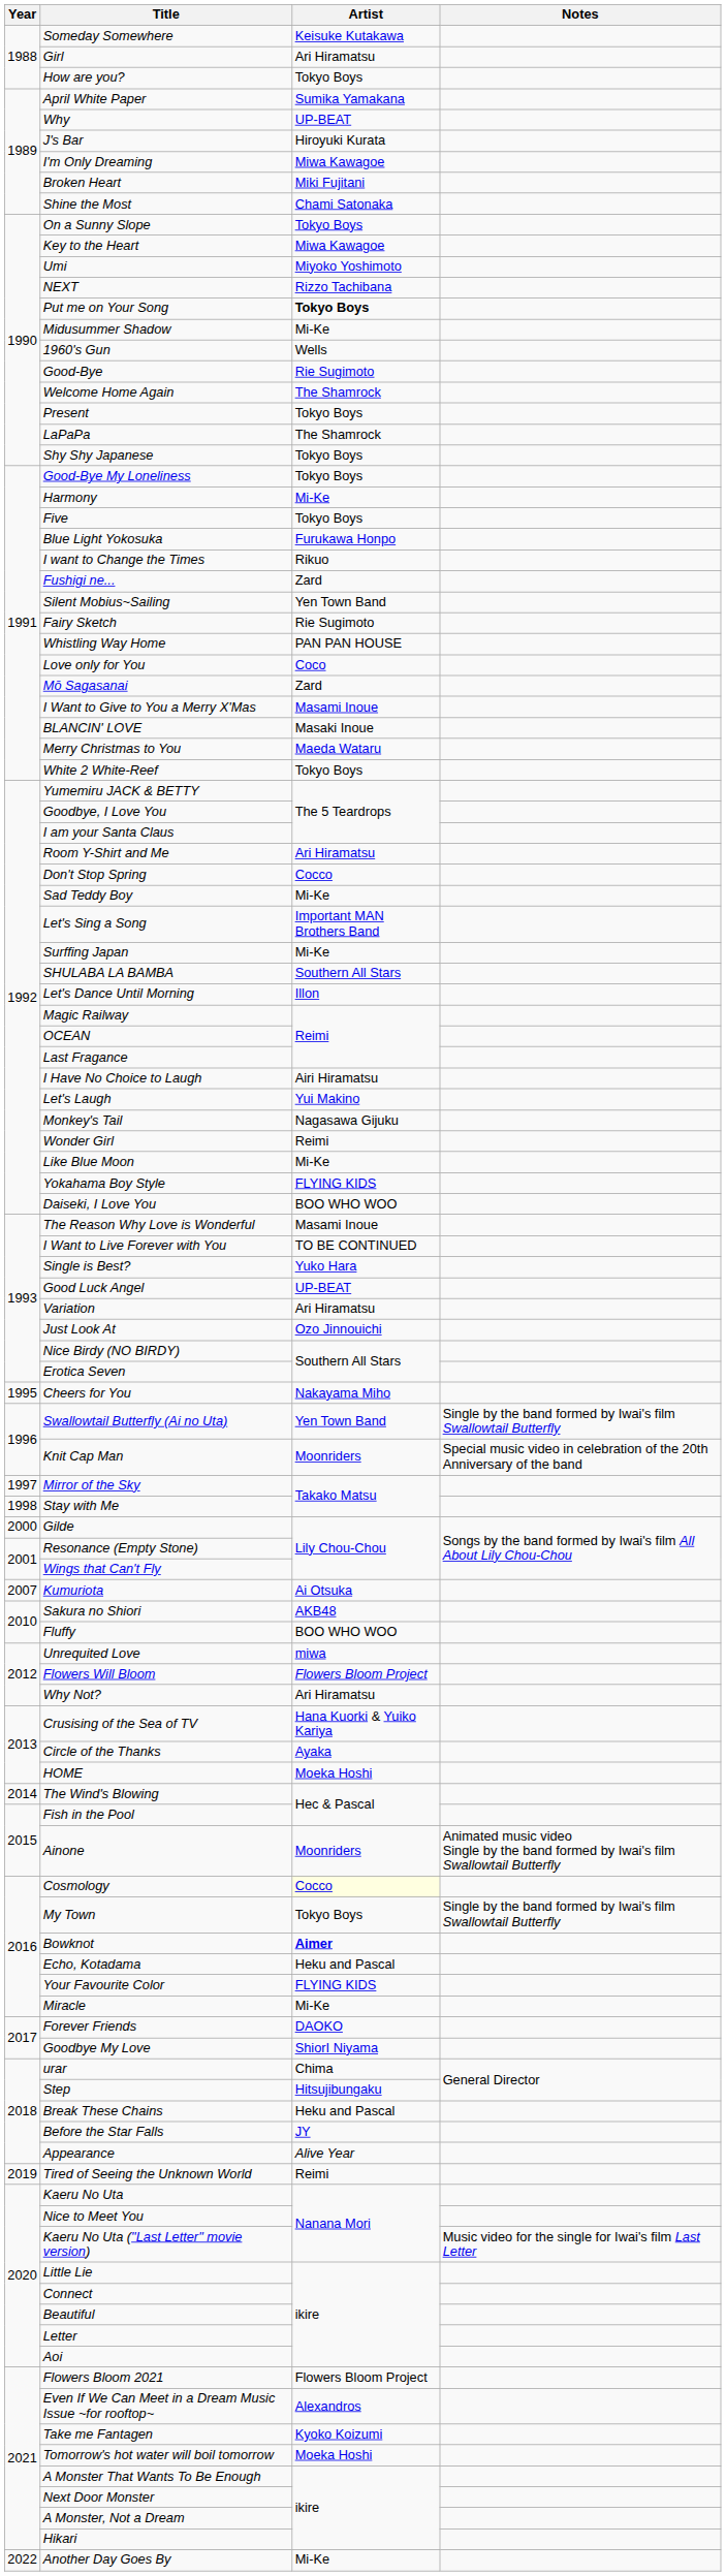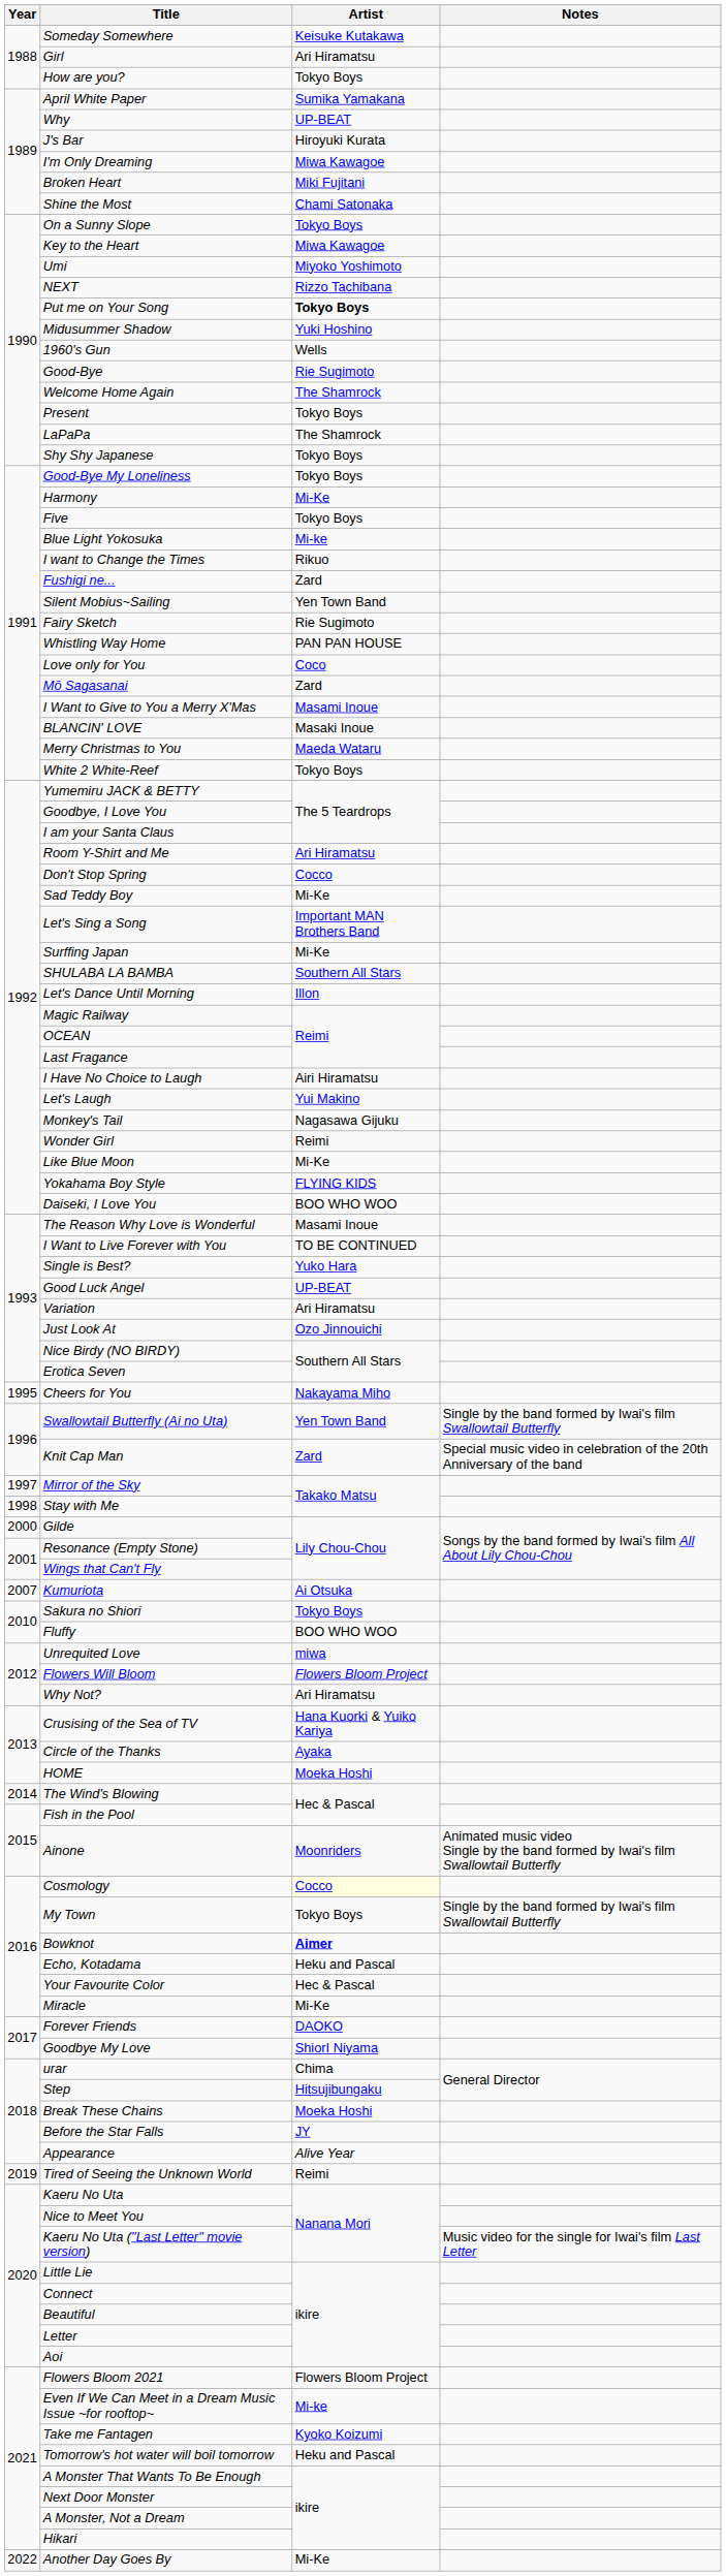 <table class="wikitable sortable">
 <tr>
 <th>Year</th>
 <th>Title</th>
 <th>Artist</th>
 <th>Notes</th>
 </tr>
 <tr>
 <td rowspan=3>1988</td>
 <td><em>Someday Somewhere</em></td>
 <td><a href='#'>Keisuke Kutakawa</a></td>
 <td></td>
 </tr>
 <tr>
 <td><em>Girl</em></td>
 <td>Ari Hiramatsu</td>
 <td></td>
 </tr>
 <tr>
 <td><em>How are you?</em></td>
 <td>Tokyo Boys</td>
 <td></td>
 </tr>
 <tr>
 <td rowspan=6>1989</td>
 <td><em>April White Paper</em></td>
 <td><a href='#'>Sumika Yamakana</a></td>
 <td></td>
 </tr>
 <tr>
 <td><em>Why</em></td>
 <td><a href='#'>UP-BEAT</a></td>
 <td></td>
 </tr>
 <tr>
 <td><em>J's Bar</em></td>
 <td>Hiroyuki Kurata</td>
 <td></td>
 </tr>
 <tr>
 <td><em>I'm Only Dreaming</em></td>
 <td><a href='#'>Miwa Kawagoe</a></td>
 <td></td>
 </tr>
 <tr>
 <td><em>Broken Heart</em></td>
 <td><a href='#'>Miki Fujitani</a></td>
 <td></td>
 </tr>
 <tr>
 <td><em>Shine the Most</em></td>
 <td><a href='#'>Chami Satonaka</a></td>
 <td></td>
 </tr>
 <tr>
 <td rowspan=12>1990</td>
 <td><em>On a Sunny Slope</em></td>
 <td><a href='#'>Tokyo Boys</a></td>
 <td></td>
 </tr>
 <tr>
 <td><em>Key to the Heart</em></td>
 <td><a href='#'>Miwa Kawagoe</a></td>
 <td></td>
 </tr>
 <tr>
 <td><em>Umi</em></td>
 <td><a href='#'>Miyoko Yoshimoto</a></td>
 <td></td>
 </tr>
 <tr>
 <td><em>NEXT</em></td>
 <td><a href='#'>Rizzo Tachibana</a></td>
 <td></td>
 </tr>
 <tr>
 <td><em>Put me on Your Song</em></td>
 <td><strong>Tokyo Boys</strong></td>
 <td></td>
 </tr>
 <tr>
 <td><em>Midusummer Shadow</em></td>
-<td>Mi-Ke</td>
+<td><a href='#'>Yuki Hoshino</a></td>
 <td></td>
 </tr>
 <tr>
 <td><em>1960's Gun</em></td>
 <td>Wells</td>
 <td></td>
 </tr>
 <tr>
 <td><em>Good-Bye</em></td>
 <td><a href='#'>Rie Sugimoto</a></td>
 <td></td>
 </tr>
 <tr>
 <td><em>Welcome Home Again</em></td>
 <td><a href='#'>The Shamrock</a></td>
 <td></td>
 </tr>
 <tr>
 <td><em>Present</em></td>
 <td>Tokyo Boys</td>
 <td></td>
 </tr>
 <tr>
 <td><em>LaPaPa</em></td>
 <td>The Shamrock</td>
 <td></td>
 </tr>
 <tr>
 <td><em>Shy Shy Japanese </em></td>
 <td>Tokyo Boys</td>
 <td></td>
 </tr>
 <tr>
 <td rowspan=15>1991</td>
 <td><em><a href='#'>Good-Bye My Loneliness</a></em></td>
 <td>Tokyo Boys</td>
 <td></td>
 </tr>
 <tr>
 <td><em>Harmony</em></td>
 <td><a href='#'>Mi-Ke</a></td>
 <td></td>
 </tr>
 <tr>
 <td><em>Five</em></td>
 <td>Tokyo Boys</td>
 <td></td>
 </tr>
 <tr>
 <td><em>Blue Light Yokosuka</em></td>
-<td><a href='#'>Furukawa Honpo</a></td>
+<td><a href='#'>Mi-ke</a></td>
 <td></td>
 </tr>
 <tr>
 <td><em>I want to Change the Times</em></td>
 <td>Rikuo</td>
 <td></td>
 </tr>
 <tr>
 <td><em><a href='#'>Fushigi ne...</a></em></td>
 <td>Zard</td>
 <td></td>
 </tr>
 <tr>
 <td><em>Silent Mobius~Sailing</em></td>
 <td>Yen Town Band</td>
 <td></td>
 </tr>
 <tr>
 <td><em>Fairy Sketch</em></td>
 <td>Rie Sugimoto</td>
 <td></td>
 </tr>
 <tr>
 <td><em>Whistling Way Home</em></td>
 <td>PAN PAN HOUSE</td>
 <td></td>
 </tr>
 <tr>
 <td><em>Love only for You</em></td>
 <td><a href='#'>Coco</a></td>
 <td></td>
 </tr>
 <tr>
 <td><em><a href='#'>Mō Sagasanai</a></em></td>
 <td>Zard</td>
 <td></td>
 </tr>
 <tr>
 <td><em>I Want to Give to You a Merry X'Mas</em></td>
 <td><a href='#'>Masami Inoue</a></td>
 <td></td>
 </tr>
 <tr>
 <td><em>BLANCIN' LOVE</em></td>
 <td>Masaki Inoue</td>
 <td></td>
 </tr>
 <tr>
 <td><em>Merry Christmas to You</em></td>
 <td><a href='#'>Maeda Wataru</a></td>
 <td></td>
 </tr>
 <tr>
 <td><em>White 2 White-Reef</em></td>
 <td>Tokyo Boys</td>
 <td></td>
 </tr>
 <tr>
 <td rowspan=20>1992</td>
 <td><em>Yumemiru JACK & BETTY</em></td>
 <td rowspan=3>The 5 Teardrops</td>
 <td></td>
 </tr>
 <tr>
 <td><em>Goodbye, I Love You</em></td>
 <td></td>
 </tr>
 <tr>
 <td><em>I am your Santa Claus</em></td>
 <td></td>
 </tr>
 <tr>
 <td><em>Room Y-Shirt and Me</em></td>
 <td><a href='#'>Ari Hiramatsu</a></td>
 <td></td>
 </tr>
 <tr>
 <td><em>Don't Stop Spring</em></td>
 <td><a href='#'>Cocco</a></td>
 <td></td>
 </tr>
 <tr>
 <td><em>Sad Teddy Boy</em></td>
 <td>Mi-Ke</td>
 <td></td>
 </tr>
 <tr>
 <td><em>Let's Sing a Song</em></td>
 <td><a href='#'>Important MAN Brothers Band</a></td>
 <td></td>
 </tr>
 <tr>
 <td><em>Surffing Japan</em></td>
 <td>Mi-Ke</td>
 <td></td>
 </tr>
 <tr>
 <td><em>SHULABA LA BAMBA</em></td>
 <td><a href='#'>Southern All Stars</a></td>
 <td></td>
 </tr>
 <tr>
 <td><em>Let's Dance Until Morning</em></td>
 <td><a href='#'>Illon</a></td>
 <td></td>
 </tr>
 <tr>
 <td><em>Magic Railway</em></td>
 <td rowspan=3><a href='#'>Reimi</a></td>
 <td></td>
 </tr>
 <tr>
 <td><em>OCEAN</em></td>
 <td></td>
 </tr>
 <tr>
 <td><em>Last Fragance</em></td>
 <td></td>
 </tr>
 <tr>
 <td><em>I Have No Choice to Laugh</em></td>
 <td>Airi Hiramatsu</td>
 <td></td>
 </tr>
 <tr>
 <td><em>Let's Laugh</em></td>
 <td><a href='#'>Yui Makino</a></td>
 <td></td>
 </tr>
 <tr>
 <td><em>Monkey's Tail</em></td>
 <td>Nagasawa Gijuku</td>
 <td></td>
 </tr>
 <tr>
 <td><em>Wonder Girl</em></td>
 <td>Reimi</td>
 <td></td>
 </tr>
 <tr>
 <td><em>Like Blue Moon</em></td>
 <td>Mi-Ke</td>
 <td></td>
 </tr>
 <tr>
 <td><em>Yokahama Boy Style</em></td>
 <td><a href='#'>FLYING KIDS</a></td>
 <td></td>
 </tr>
 <tr>
 <td><em>Daiseki, I Love You</em></td>
 <td>BOO WHO WOO</td>
 <td></td>
 </tr>
 <tr>
 <td rowspan=8>1993</td>
 <td><em>The Reason Why Love is Wonderful</em></td>
 <td>Masami Inoue</td>
 <td></td>
 </tr>
 <tr>
 <td><em>I Want to Live Forever with You</em></td>
 <td>TO BE CONTINUED</td>
 <td></td>
 </tr>
 <tr>
 <td><em>Single is Best?</em></td>
 <td><a href='#'>Yuko Hara</a></td>
 <td></td>
 </tr>
 <tr>
 <td><em>Good Luck Angel </em></td>
 <td><a href='#'>UP-BEAT</a></td>
 <td></td>
 </tr>
 <tr>
 <td><em>Variation</em></td>
 <td>Ari Hiramatsu</td>
 <td></td>
 </tr>
 <tr>
 <td><em>Just Look At</em></td>
 <td><a href='#'>Ozo Jinnouichi</a></td>
 <td></td>
 </tr>
 <tr>
 <td><em>Nice Birdy (NO BIRDY)</em></td>
 <td rowspan=2>Southern All Stars</td>
 <td></td>
 </tr>
 <tr>
 <td><em>Erotica Seven</em></td>
 <td></td>
 </tr>
 <tr>
 <td>1995</td>
 <td><em>Cheers for You</em></td>
 <td><a href='#'>Nakayama Miho</a></td>
 <td></td>
 </tr>
 <tr>
 <td rowspan=2>1996</td>
 <td><em><a href='#'>Swallowtail Butterfly (Ai no Uta)</a></em></td>
 <td><a href='#'>Yen Town Band</a></td>
 <td>Single by the band formed by Iwai's film <em><a href='#'>Swallowtail Butterfly</a></em></td>
 </tr>
 <tr>
 <td><em>Knit Cap Man</em></td>
-<td><a href='#'>Moonriders</a></td>
+<td><a href='#'>Zard</a></td>
 <td>Special music video in celebration of the 20th Anniversary of the band</td>
 </tr>
 <tr>
 <td>1997</td>
 <td><em><a href='#'>Mirror of the Sky</a></em></td>
 <td rowspan=2><a href='#'>Takako Matsu</a></td>
 <td></td>
 </tr>
 <tr>
 <td>1998</td>
 <td><em>Stay with Me</em></td>
 <td></td>
 </tr>
 <tr>
 <td>2000</td>
 <td><em>Gilde</em></td>
 <td rowspan=3><a href='#'>Lily Chou-Chou</a></td>
 <td rowspan=3>Songs by the band formed by Iwai's film <em><a href='#'>All About Lily Chou-Chou</a></em></td>
 </tr>
 <tr>
 <td rowspan=2>2001</td>
 <td><em>Resonance (Empty Stone)</em></td>
 </tr>
 <tr>
 <td><em><a href='#'>Wings that Can't Fly</a></em></td>
 </tr>
 <tr>
 <td>2007</td>
 <td><em><a href='#'>Kumuriota</a></em></td>
 <td><a href='#'>Ai Otsuka</a></td>
 <td></td>
 </tr>
 <tr>
 <td rowspan=2>2010</td>
 <td><em>Sakura no Shiori</em></td>
-<td><a href='#'>AKB48</a></td>
+<td><a href='#'>Tokyo Boys</a></td>
 <td></td>
 </tr>
 <tr>
 <td><em>Fluffy</em></td>
 <td>BOO WHO WOO</td>
 <td></td>
 </tr>
 <tr>
 <td rowspan=3>2012</td>
 <td><em>Unrequited Love</em></td>
 <td><a href='#'>miwa</a></td>
 <td></td>
 </tr>
 <tr>
 <td><em><a href='#'>Flowers Will Bloom</a></em></td>
 <td><em><a href='#'>Flowers Bloom Project</a></em></td>
 <td></td>
 </tr>
 <tr>
 <td><em>Why Not?</em></td>
 <td>Ari Hiramatsu</td>
 <td></td>
 </tr>
 <tr>
 <td rowspan=3>2013</td>
 <td><em>Crusising of the Sea of TV</em></td>
 <td><a href='#'>Hana Kuorki</a> & <a href='#'>Yuiko Kariya</a></td>
 <td></td>
 </tr>
 <tr>
 <td><em>Circle of the Thanks</em></td>
 <td><a href='#'>Ayaka</a></td>
 <td></td>
 </tr>
 <tr>
 <td><em>HOME</em></td>
 <td><a href='#'>Moeka Hoshi</a></td>
 <td></td>
 </tr>
 <tr>
 <td>2014</td>
 <td><em>The Wind's Blowing</em></td>
 <td rowspan=2>Hec & Pascal</td>
 <td></td>
 </tr>
 <tr>
 <td rowspan=2>2015</td>
 <td><em>Fish in the Pool</em></td>
 <td></td>
 </tr>
 <tr>
 <td><em>Ainone</em></td>
 <td><a href='#'>Moonriders</a></td>
 <td>Animated music video<br>Single by the band formed by Iwai's film <em>Swallowtail Butterfly</em></td>
 </tr>
 <tr>
 <td rowspan=6>2016</td>
 <td><em>Cosmology</em></td>
 <td style="background: lightyellow;"><a href='#'>Cocco</a></td>
 <td></td>
 </tr>
 <tr>
 <td><em>My Town</em></td>
 <td>Tokyo Boys</td>
 <td>Single by the band formed by Iwai's film <em>Swallowtail Butterfly</em></td>
 </tr>
 <tr>
 <td><em>Bowknot</em></td>
 <td><strong><a href='#'>Aimer</a></strong></td>
 <td></td>
 </tr>
 <tr>
 <td><em>Echo, Kotadama</em></td>
 <td>Heku and Pascal</td>
 <td></td>
 </tr>
 <tr>
 <td><em>Your Favourite Color</em></td>
-<td><a href='#'>FLYING KIDS</a></td>
+<td>Hec & Pascal</td>
 <td></td>
 </tr>
 <tr>
 <td><em>Miracle</em></td>
 <td>Mi-Ke</td>
 </tr>
 <tr>
 <td rowspan=2>2017</td>
 <td><em>Forever Friends</em></td>
 <td><a href='#'>DAOKO</a></td>
 <td></td>
 </tr>
 <tr>
 <td><em>Goodbye My Love</em></td>
 <td><a href='#'>ShiorI Niyama</a></td>
 <td></td>
 </tr>
 <tr>
 <td rowspan=5>2018</td>
 <td><em>urar</em></td>
 <td>Chima</td>
 <td rowspan=2>General Director</td>
 </tr>
 <tr>
 <td><em>Step</em></td>
 <td><a href='#'>Hitsujibungaku</a></td>
 </tr>
 <tr>
 <td><em>Break These Chains</em></td>
-<td>Heku and Pascal</td>
+<td><a href='#'>Moeka Hoshi</a></td>
 <td></td>
 </tr>
 <tr>
 <td><em>Before the Star Falls</em></td>
 <td><a href='#'>JY</a></td>
 <td></td>
 </tr>
 <tr>
 <td><em>Appearance</em></td>
 <td><em>Alive Year</em></td>
 <td></td>
 </tr>
 <tr>
 <td>2019</td>
 <td><em>Tired of Seeing the Unknown World</em></td>
 <td>Reimi</td>
 <td></td>
 </tr>
 <tr>
 <td rowspan=8>2020</td>
 <td><em>Kaeru No Uta</em></td>
 <td rowspan=3><a href='#'>Nanana Mori</a></td>
 </tr>
 <tr>
 <td><em>Nice to Meet You</em></td>
 <td></td>
 </tr>
 <tr>
 <td><em>Kaeru No Uta (<a href='#'>"Last Letter" movie version</a>)</em></td>
 <td>Music video for the single for Iwai's film <em><a href='#'>Last Letter</a></em></td>
 </tr>
 <tr>
 <td><em>Little Lie</em></td>
 <td rowspan=5>ikire</td>
 <td></td>
 </tr>
 <tr>
 <td><em>Connect</em></td>
 <td></td>
 </tr>
 <tr>
 <td><em>Beautiful</em></td>
 <td></td>
 </tr>
 <tr>
 <td><em>Letter</em></td>
 <td></td>
 </tr>
 <tr>
 <td><em>Aoi</em></td>
 <td></td>
 </tr>
 <tr>
 <td rowspan=8>2021</td>
 <td><em>Flowers Bloom 2021</em></td>
 <td>Flowers Bloom Project</td>
 <td></td>
 </tr>
 <tr>
 <td><em>Even If We Can Meet in a Dream Music Issue ~for rooftop~</em></td>
-<td><a href='#'>Alexandros</a></td>
+<td><a href='#'>Mi-ke</a></td>
 <td></td>
 </tr>
 <tr>
 <td><em>Take me Fantagen</em></td>
 <td><a href='#'>Kyoko Koizumi</a></td>
 <td></td>
 </tr>
 <tr>
 <td><em>Tomorrow's hot water will boil tomorrow</em></td>
-<td><a href='#'>Moeka Hoshi</a></td>
+<td>Heku and Pascal</td>
 <td></td>
 </tr>
 <tr>
 <td><em>A Monster That Wants To Be Enough</em></td>
 <td rowspan=4>ikire</td>
 <td></td>
 </tr>
 <tr>
 <td><em>Next Door Monster</em></td>
 <td></td>
 </tr>
 <tr>
 <td><em>A Monster, Not a Dream</em></td>
 <td></td>
 </tr>
 <tr>
 <td><em>Hikari</em></td>
 <td></td>
 </tr>
 <tr>
 <td>2022</td>
 <td><em>Another Day Goes By</em></td>
 <td>Mi-Ke</td>
 <td></td>
 </tr>
 </table>
